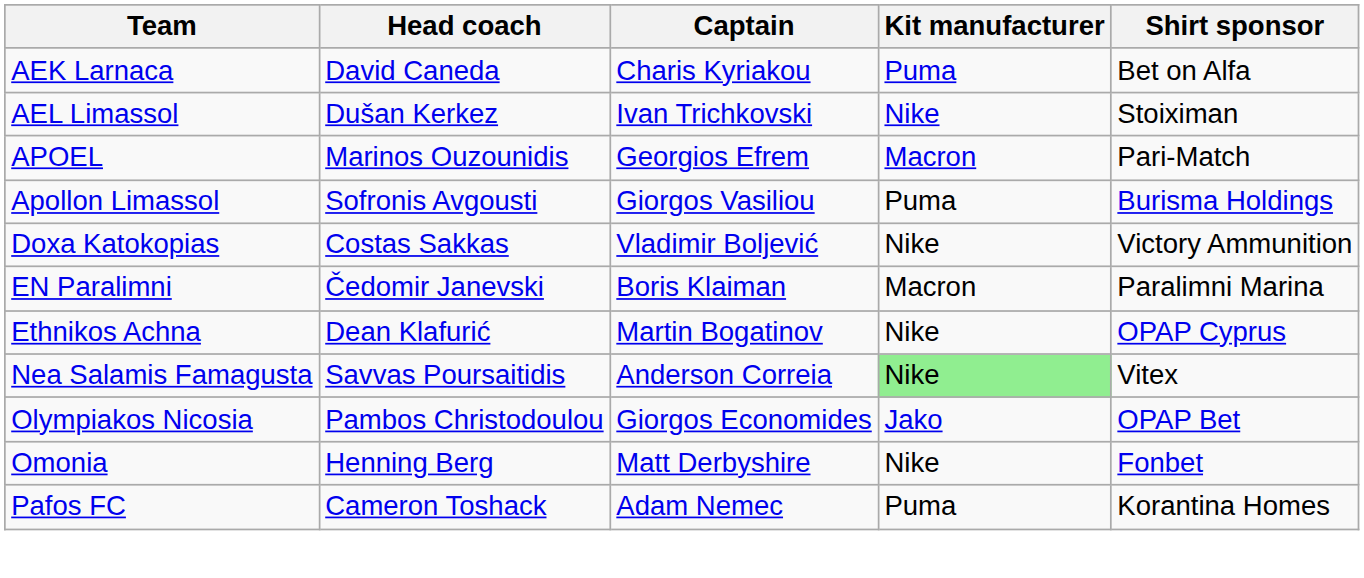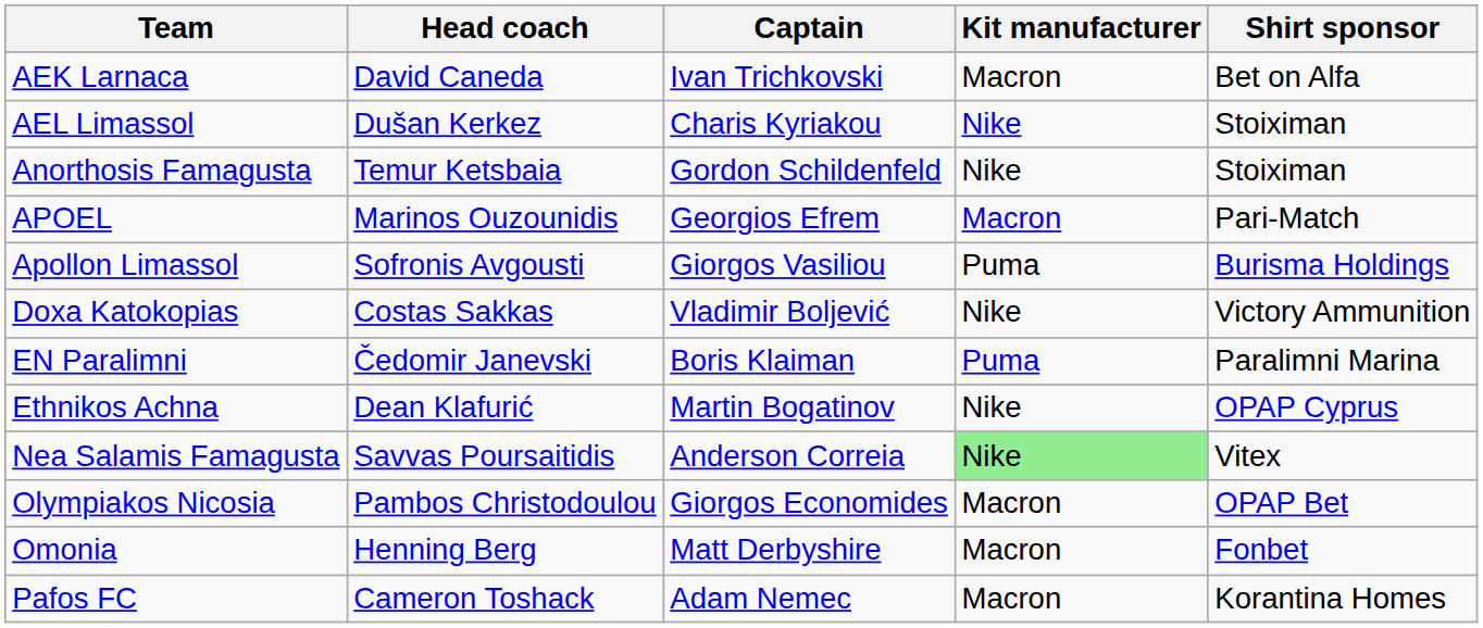 <table class="wikitable sortable" style="text-align: left;">
 <tr>
 <th>Team</th>
 <th>Head coach</th>
 <th>Captain</th>
 <th>Kit manufacturer</th>
 <th>Shirt sponsor</th>
 </tr>
 <tr>
 <td><a href='#'>AEK Larnaca</a></td>
 <td> <a href='#'>David Caneda</a></td>
-<td> <a href='#'>Charis Kyriakou</a></td>
-<td><a href='#'>Puma</a></td>
+<td> <a href='#'>Ivan Trichkovski</a></td>
+<td>Macron</td>
 <td>Bet on Alfa</td>
 </tr>
 <tr>
 <td><a href='#'>AEL Limassol</a></td>
 <td> <a href='#'>Dušan Kerkez</a></td>
-<td> <a href='#'>Ivan Trichkovski</a></td>
+<td> <a href='#'>Charis Kyriakou</a></td>
 <td><a href='#'>Nike</a></td>
+<td>Stoiximan</td>
+</tr>
+<tr>
+<td><a href='#'>Anorthosis Famagusta</a></td>
+<td> <a href='#'>Temur Ketsbaia</a></td>
+<td> <a href='#'>Gordon Schildenfeld</a></td>
+<td>Nike</td>
 <td>Stoiximan</td>
 </tr>
 <tr>
 <td><a href='#'>APOEL</a></td>
 <td> <a href='#'>Marinos Ouzounidis</a></td>
 <td> <a href='#'>Georgios Efrem</a></td>
 <td><a href='#'>Macron</a></td>
 <td>Pari-Match</td>
 </tr>
 <tr>
 <td><a href='#'>Apollon Limassol</a></td>
 <td> <a href='#'>Sofronis Avgousti</a></td>
 <td> <a href='#'>Giorgos Vasiliou</a></td>
 <td>Puma</td>
 <td><a href='#'>Burisma Holdings</a></td>
 </tr>
 <tr>
 <td><a href='#'>Doxa Katokopias</a></td>
 <td> <a href='#'>Costas Sakkas</a></td>
 <td> <a href='#'>Vladimir Boljević</a></td>
 <td>Nike</td>
 <td>Victory Ammunition</td>
 </tr>
 <tr>
 <td><a href='#'>EN Paralimni</a></td>
 <td> <a href='#'>Čedomir Janevski</a></td>
 <td> <a href='#'>Boris Klaiman</a></td>
-<td>Macron</td>
+<td><a href='#'>Puma</a></td>
 <td>Paralimni Marina</td>
 </tr>
 <tr>
 <td><a href='#'>Ethnikos Achna</a></td>
 <td> <a href='#'>Dean Klafurić</a></td>
 <td> <a href='#'>Martin Bogatinov</a></td>
 <td>Nike</td>
 <td><a href='#'>OPAP Cyprus</a></td>
 </tr>
 <tr>
 <td><a href='#'>Nea Salamis Famagusta</a></td>
 <td> <a href='#'>Savvas Poursaitidis</a></td>
 <td> <a href='#'>Anderson Correia</a></td>
 <td style="background: lightgreen;">Nike</td>
 <td>Vitex</td>
 </tr>
 <tr>
 <td><a href='#'>Olympiakos Nicosia</a></td>
 <td> <a href='#'>Pambos Christodoulou</a></td>
 <td> <a href='#'>Giorgos Economides</a></td>
-<td><a href='#'>Jako</a></td>
+<td>Macron</td>
 <td><a href='#'>OPAP Bet</a></td>
 </tr>
 <tr>
 <td><a href='#'>Omonia</a></td>
 <td> <a href='#'>Henning Berg</a></td>
 <td> <a href='#'>Matt Derbyshire</a></td>
-<td>Nike</td>
+<td>Macron</td>
 <td><a href='#'>Fonbet</a></td>
 </tr>
 <tr>
 <td><a href='#'>Pafos FC</a></td>
 <td> <a href='#'>Cameron Toshack</a></td>
 <td> <a href='#'>Adam Nemec</a></td>
-<td>Puma</td>
+<td>Macron</td>
 <td>Korantina Homes</td>
 </tr>
 </table>
